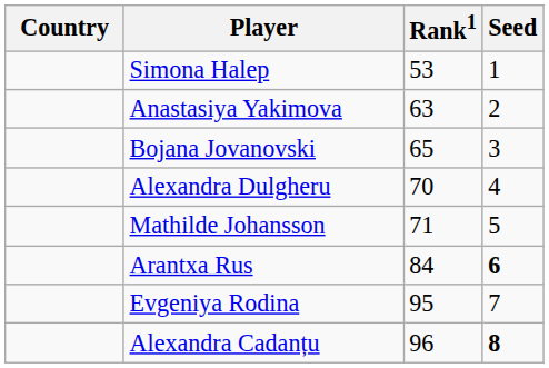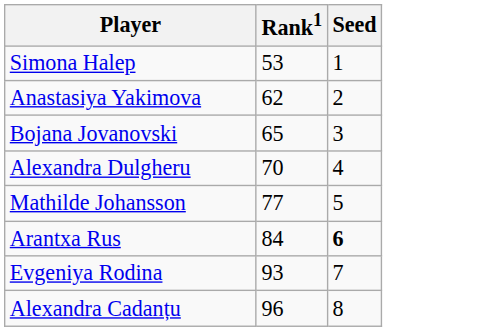 <table class="sortable wikitable">
 <tr>
-<th width="70">Country</th>
 <th width="175">Player</th>
 <th>Rank<sup>1</sup></th>
 <th>Seed</th>
 </tr>
 <tr>
-<td></td>
 <td><a href='#'>Simona Halep</a></td>
 <td>53</td>
 <td>1</td>
 </tr>
 <tr>
-<td></td>
 <td><a href='#'>Anastasiya Yakimova</a></td>
-<td>63</td>
+<td>62</td>
 <td>2</td>
 </tr>
 <tr>
-<td></td>
 <td><a href='#'>Bojana Jovanovski</a></td>
 <td>65</td>
 <td>3</td>
 </tr>
 <tr>
-<td></td>
 <td><a href='#'>Alexandra Dulgheru</a></td>
 <td>70</td>
 <td>4</td>
 </tr>
 <tr>
-<td></td>
 <td><a href='#'>Mathilde Johansson</a></td>
-<td>71</td>
+<td>77</td>
 <td>5</td>
 </tr>
 <tr>
-<td></td>
 <td><a href='#'>Arantxa Rus</a></td>
 <td>84</td>
 <td><strong>6</strong></td>
 </tr>
 <tr>
-<td></td>
 <td><a href='#'>Evgeniya Rodina</a></td>
-<td>95</td>
+<td>93</td>
 <td>7</td>
 </tr>
 <tr>
-<td></td>
 <td><a href='#'>Alexandra Cadanțu</a></td>
 <td>96</td>
-<td><strong>8</strong></td>
+<td>8</td>
 </tr>
 </table>
